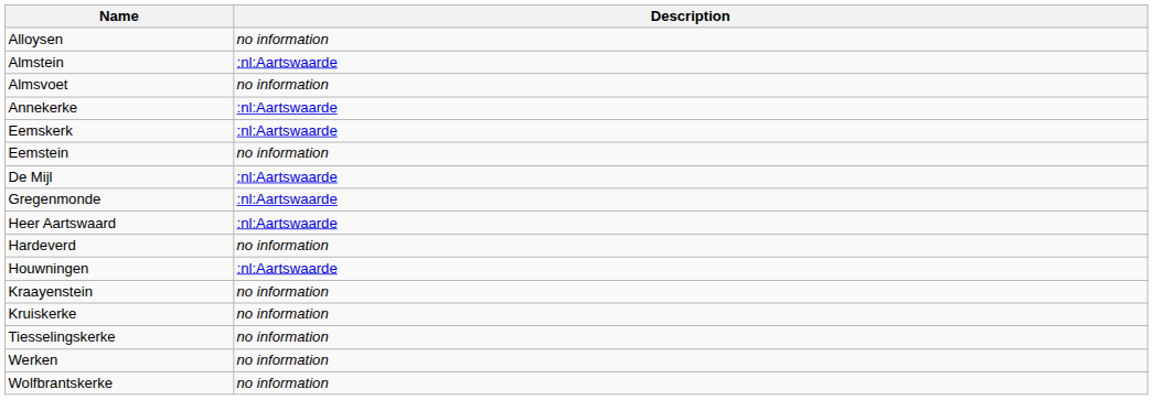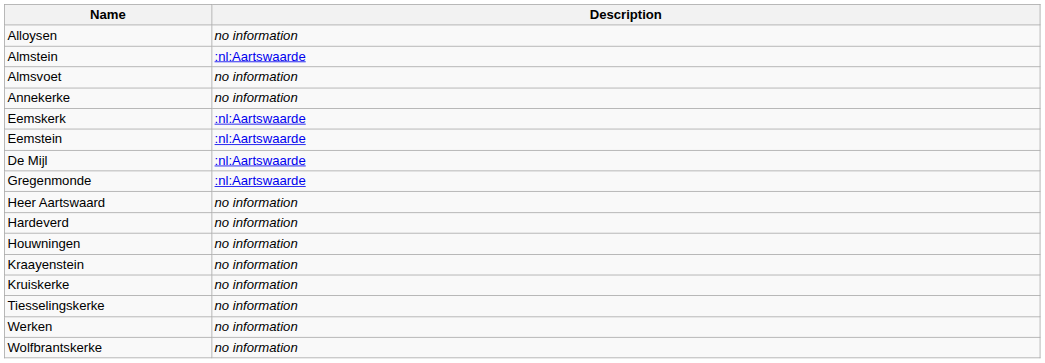 <table class="wikitable" width="100%">
 <tr>
 <th width=20%>Name</th>
 <th width=80%>Description</th>
 </tr>
 <tr>
 <td>Alloysen</td>
 <td><em>no information</em></td>
 </tr>
 <tr>
 <td>Almstein</td>
 <td><a href='#'>:nl:Aartswaarde</a></td>
 </tr>
 <tr>
 <td>Almsvoet</td>
 <td><em>no information</em></td>
 </tr>
 <tr>
 <td>Annekerke</td>
-<td><a href='#'>:nl:Aartswaarde</a></td>
+<td><em>no information</em></td>
 </tr>
 <tr>
 <td>Eemskerk</td>
 <td><a href='#'>:nl:Aartswaarde</a></td>
 </tr>
 <tr>
 <td>Eemstein</td>
-<td><em>no information</em></td>
+<td><a href='#'>:nl:Aartswaarde</a></td>
 </tr>
 <tr>
 <td>De Mijl</td>
 <td><a href='#'>:nl:Aartswaarde</a></td>
 </tr>
 <tr>
 <td>Gregenmonde</td>
 <td><a href='#'>:nl:Aartswaarde</a></td>
 </tr>
 <tr>
 <td>Heer Aartswaard</td>
-<td><a href='#'>:nl:Aartswaarde</a></td>
+<td><em>no information</em></td>
 </tr>
 <tr>
 <td>Hardeverd</td>
 <td><em>no information</em></td>
 </tr>
 <tr>
 <td>Houwningen</td>
-<td><a href='#'>:nl:Aartswaarde</a></td>
+<td><em>no information</em></td>
 </tr>
 <tr>
 <td>Kraayenstein</td>
 <td><em>no information</em></td>
 </tr>
 <tr>
 <td>Kruiskerke</td>
 <td><em>no information</em></td>
 </tr>
 <tr>
 <td>Tiesselingskerke</td>
 <td><em>no information</em></td>
 </tr>
 <tr>
 <td>Werken</td>
 <td><em>no information</em></td>
 </tr>
 <tr>
 <td>Wolfbrantskerke</td>
 <td><em>no information</em></td>
 </tr>
 </table>
